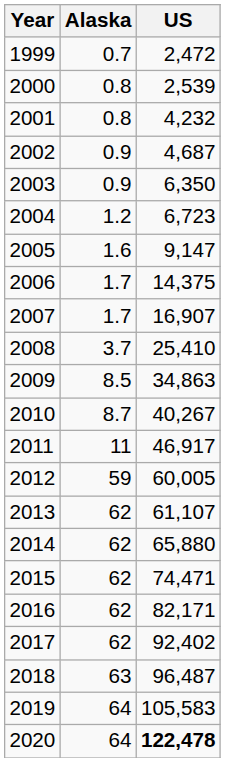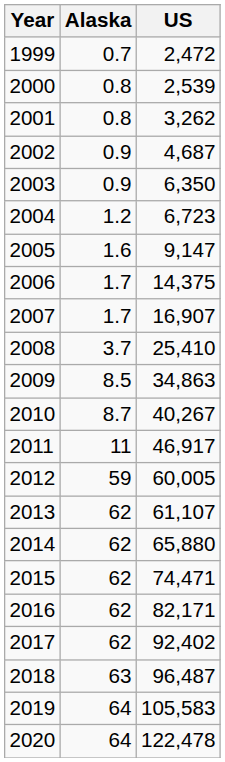 <table class="wikitable">
 <tr>
 <th>Year</th>
 <th>Alaska</th>
 <th>US</th>
 </tr>
 <tr>
 <td>1999</td>
 <td align=right>0.7</td>
 <td align=right>2,472</td>
 </tr>
 <tr>
 <td>2000</td>
 <td align=right>0.8</td>
 <td align=right>2,539</td>
 </tr>
 <tr>
 <td>2001</td>
 <td align=right>0.8</td>
-<td align=right>4,232</td>
+<td align=right>3,262</td>
 </tr>
 <tr>
 <td>2002</td>
 <td align=right>0.9</td>
 <td align=right>4,687</td>
 </tr>
 <tr>
 <td>2003</td>
 <td align=right>0.9</td>
 <td align=right>6,350</td>
 </tr>
 <tr>
 <td>2004</td>
 <td align=right>1.2</td>
 <td align=right>6,723</td>
 </tr>
 <tr>
 <td>2005</td>
 <td align=right>1.6</td>
 <td align=right>9,147</td>
 </tr>
 <tr>
 <td>2006</td>
 <td align=right>1.7</td>
 <td align=right>14,375</td>
 </tr>
 <tr>
 <td>2007</td>
 <td align=right>1.7</td>
 <td align=right>16,907</td>
 </tr>
 <tr>
 <td>2008</td>
 <td align=right>3.7</td>
 <td align=right>25,410</td>
 </tr>
 <tr>
 <td>2009</td>
 <td align=right>8.5</td>
 <td align=right>34,863</td>
 </tr>
 <tr>
 <td>2010</td>
 <td align=right>8.7</td>
 <td align=right>40,267</td>
 </tr>
 <tr>
 <td>2011</td>
 <td align=right>11</td>
 <td align=right>46,917</td>
 </tr>
 <tr>
 <td>2012</td>
 <td align=right>59</td>
 <td align=right>60,005</td>
 </tr>
 <tr>
 <td>2013</td>
 <td align=right>62</td>
 <td align=right>61,107</td>
 </tr>
 <tr>
 <td>2014</td>
 <td align=right>62</td>
 <td align=right>65,880</td>
 </tr>
 <tr>
 <td>2015</td>
 <td align=right>62</td>
 <td align=right>74,471</td>
 </tr>
 <tr>
 <td>2016</td>
 <td align=right>62</td>
 <td align=right>82,171</td>
 </tr>
 <tr>
 <td>2017</td>
 <td align=right>62</td>
 <td align=right>92,402</td>
 </tr>
 <tr>
 <td>2018</td>
 <td align=right>63</td>
 <td align=right>96,487</td>
 </tr>
 <tr>
 <td>2019</td>
 <td align=right>64</td>
 <td align=right>105,583</td>
 </tr>
 <tr>
 <td>2020</td>
 <td align=right>64</td>
-<td align=right><strong>122,478</strong></td>
+<td align=right>122,478</td>
 </tr>
 </table>
